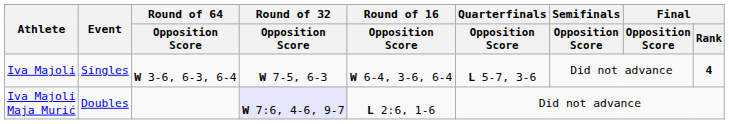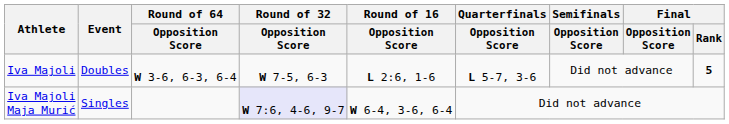 <table class=wikitable style="font-size:90%">
 <tr>
 <th rowspan=2>Athlete</th>
 <th rowspan=2>Event</th>
 <th>Round of 64</th>
 <th>Round of 32</th>
 <th>Round of 16</th>
 <th>Quarterfinals</th>
 <th>Semifinals</th>
 <th colspan=2>Final</th>
 </tr>
 <tr style="font-size:95%">
 <th>Opposition<br>Score</th>
 <th>Opposition<br>Score</th>
 <th>Opposition<br>Score</th>
 <th>Opposition<br>Score</th>
 <th>Opposition<br>Score</th>
 <th>Opposition<br>Score</th>
 <th>Rank</th>
 </tr>
 <tr align=center>
 <td align=left><a href='#'>Iva Majoli</a></td>
-<td><a href='#'>Singles</a></td>
+<td><a href='#'>Doubles</a></td>
 <td><br><strong>W</strong> 3-6, 6-3, 6-4</td>
 <td><br><strong>W</strong> 7-5, 6-3</td>
-<td><br><strong>W</strong> 6-4, 3-6, 6-4</td>
+<td><br><strong>L</strong> 2:6, 1-6</td>
 <td><br><strong>L</strong> 5-7, 3-6</td>
 <td colspan=2>Did not advance</td>
-<td><strong>4</strong></td>
+<td><strong>5</strong></td>
 </tr>
 <tr align=center>
 <td align=left><a href='#'>Iva Majoli</a><br><a href='#'>Maja Murić</a></td>
-<td><a href='#'>Doubles</a></td>
+<td><a href='#'>Singles</a></td>
 <td></td>
 <td style="background: lavender;"><br><strong>W</strong> 7:6, 4-6, 9-7</td>
-<td><br><strong>L</strong> 2:6, 1-6</td>
+<td><br><strong>W</strong> 6-4, 3-6, 6-4</td>
 <td colspan=4>Did not advance</td>
 </tr>
 </table>
